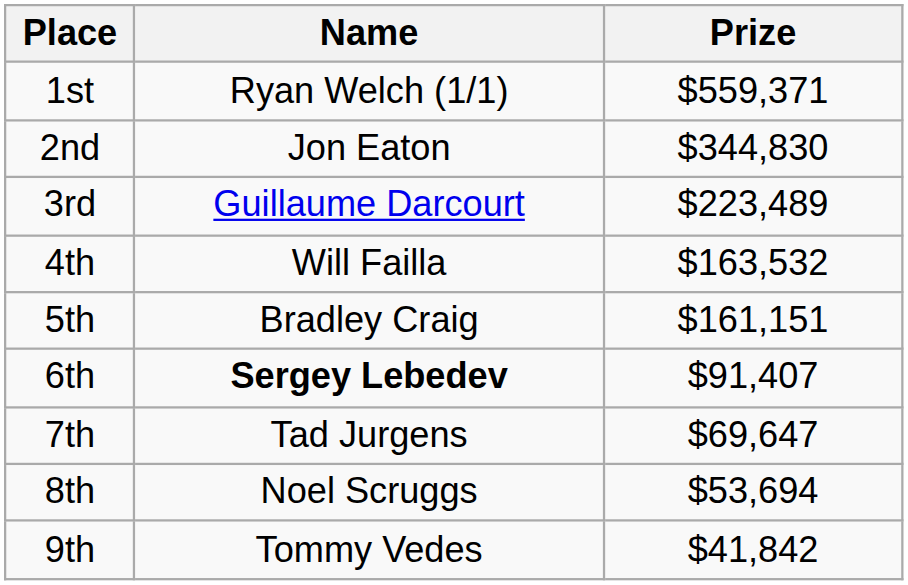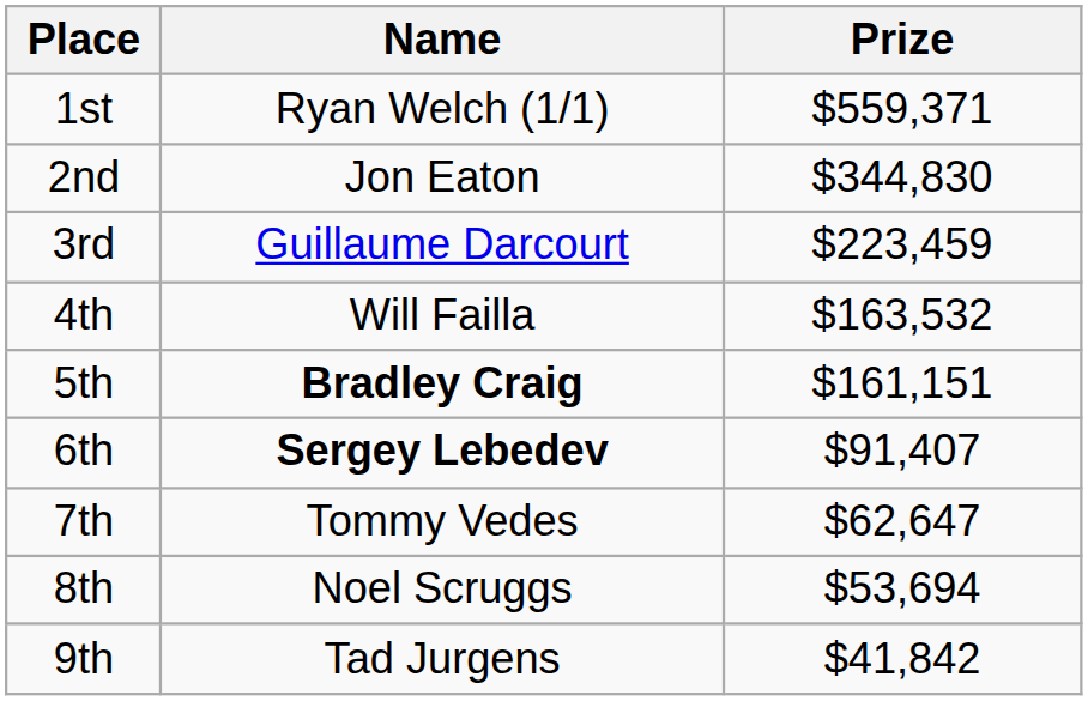 <table class="wikitable">
 <tr>
 <th width="50">Place</th>
 <th width="200">Name</th>
 <th width="125">Prize</th>
 </tr>
 <tr>
 <td align = "center">1st</td>
 <td align = "center">Ryan Welch (1/1)</td>
 <td align = "center">$559,371</td>
 </tr>
 <tr>
 <td align = "center">2nd</td>
 <td align = "center">Jon Eaton</td>
 <td align = "center">$344,830</td>
 </tr>
 <tr>
 <td align = "center">3rd</td>
 <td align = "center"><a href='#'>Guillaume Darcourt</a></td>
-<td align = "center">$223,489</td>
+<td align = "center">$223,459</td>
 </tr>
 <tr>
 <td align = "center">4th</td>
 <td align = "center">Will Failla</td>
 <td align = "center">$163,532</td>
 </tr>
 <tr>
 <td align = "center">5th</td>
-<td align = "center">Bradley Craig</td>
+<td align = "center"><strong>Bradley Craig</strong></td>
 <td align = "center">$161,151</td>
 </tr>
 <tr>
 <td align = "center">6th</td>
 <td align = "center"><strong>Sergey Lebedev</strong></td>
 <td align = "center">$91,407</td>
 </tr>
 <tr>
 <td align = "center">7th</td>
-<td align = "center">Tad Jurgens</td>
-<td align = "center">$69,647</td>
+<td align = "center">Tommy Vedes</td>
+<td align = "center">$62,647</td>
 </tr>
 <tr>
 <td align = "center">8th</td>
 <td align = "center">Noel Scruggs</td>
 <td align = "center">$53,694</td>
 </tr>
 <tr>
 <td align = "center">9th</td>
-<td align = "center">Tommy Vedes</td>
+<td align = "center">Tad Jurgens</td>
 <td align = "center">$41,842</td>
 </tr>
 </table>
